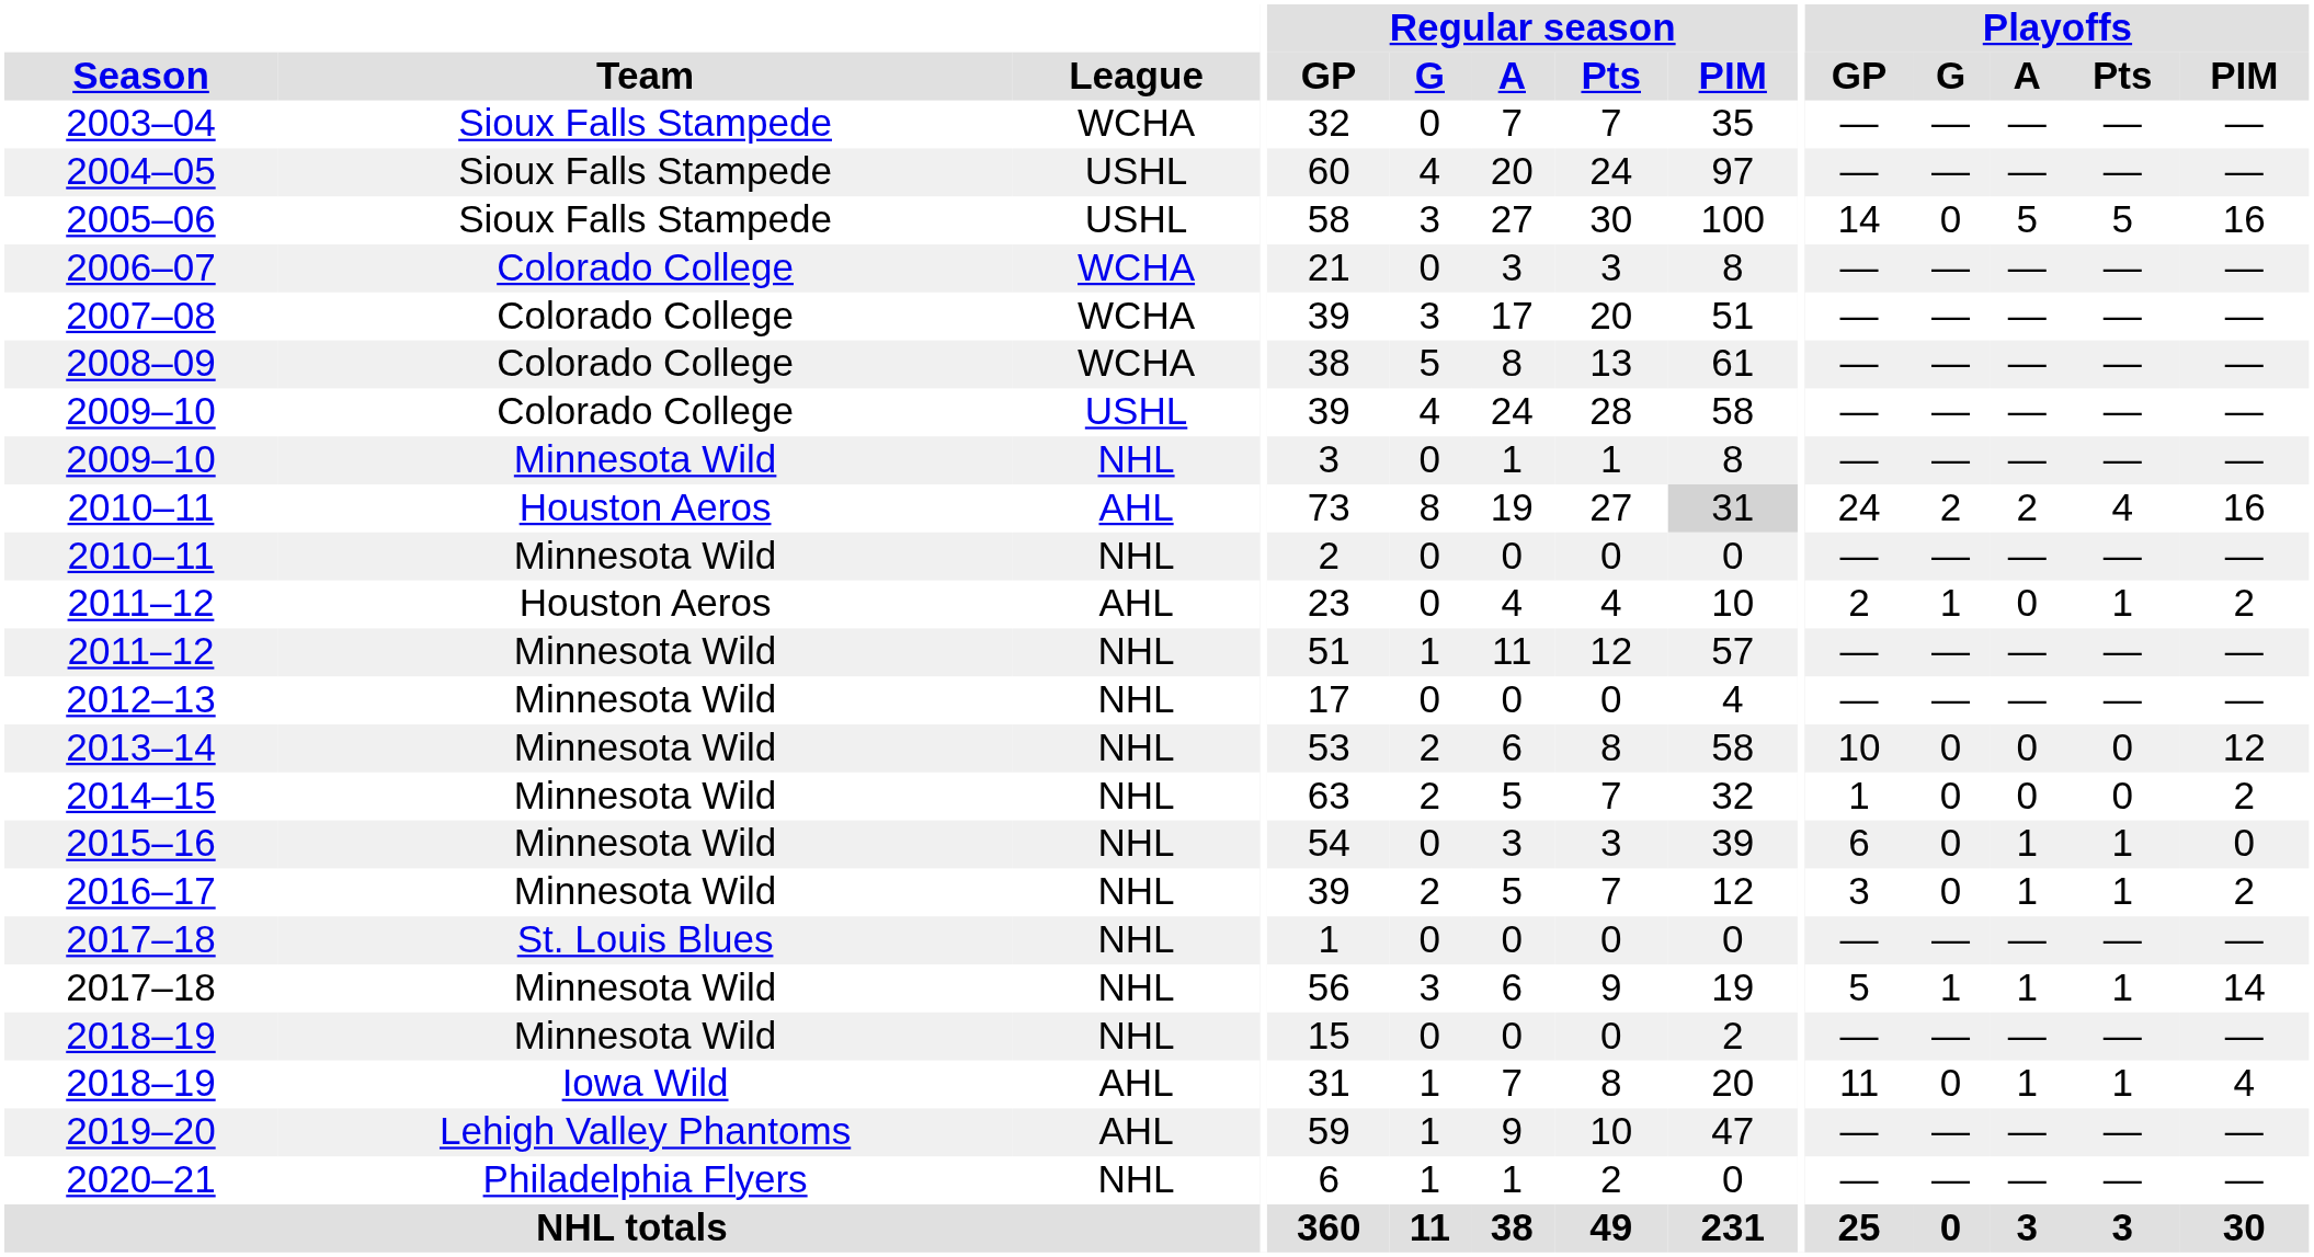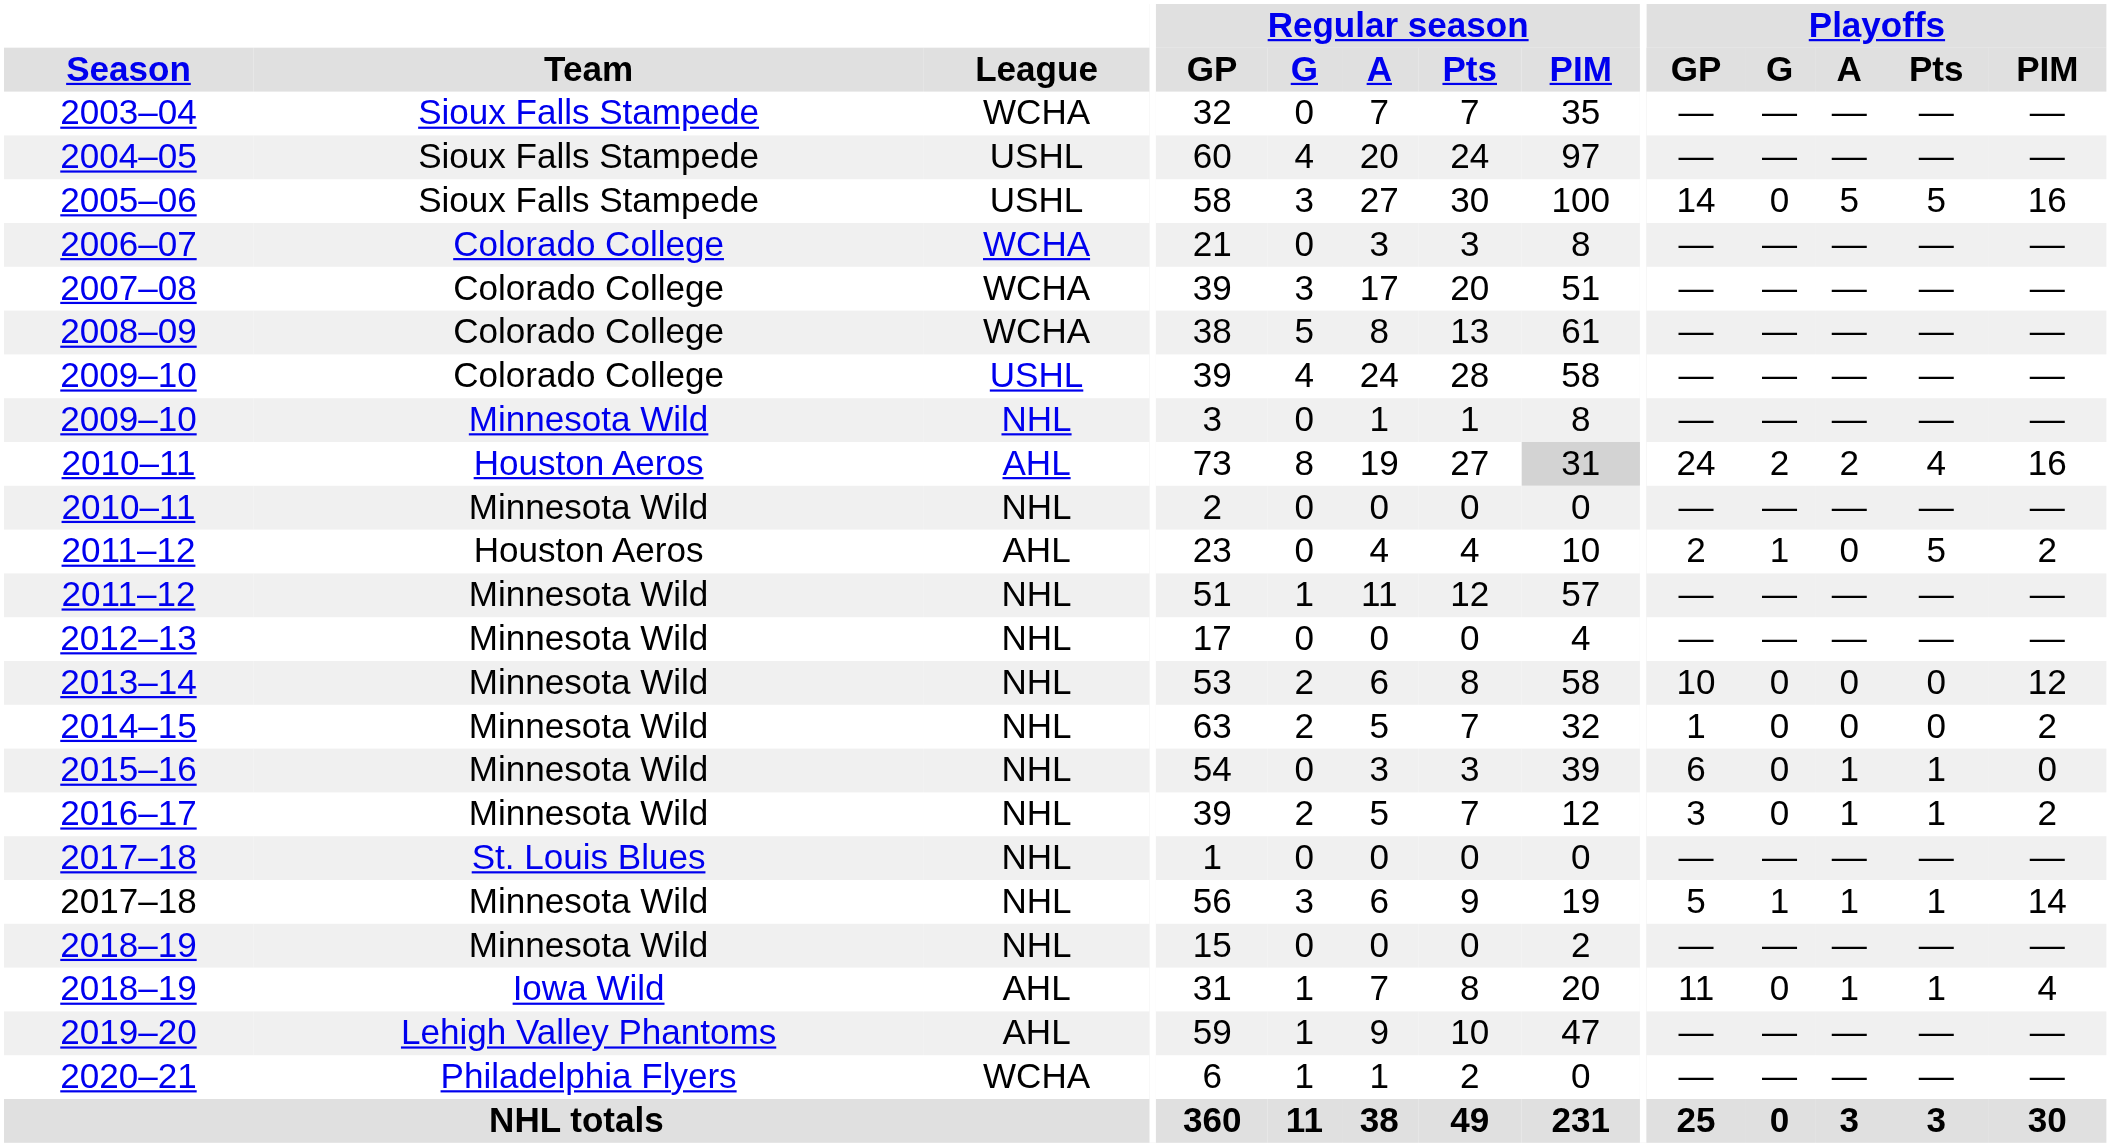 <table border="0" cellpadding="1" cellspacing="0" style="text-align:center; width:60em">
 <tr bgcolor="#e0e0e0">
 <th colspan="3" bgcolor="#ffffff"></th>
 <th rowspan="100" bgcolor="#ffffff"></th>
 <th colspan="5"><a href='#'>Regular season</a></th>
 <th rowspan="100" bgcolor="#ffffff"></th>
 <th colspan="5"><a href='#'>Playoffs</a></th>
 </tr>
 <tr bgcolor="#e0e0e0">
 <th><a href='#'>Season</a></th>
 <th>Team</th>
 <th>League</th>
 <th>GP</th>
 <th><a href='#'>G</a></th>
 <th><a href='#'>A</a></th>
 <th><a href='#'>Pts</a></th>
 <th><a href='#'>PIM</a></th>
 <th>GP</th>
 <th>G</th>
 <th>A</th>
 <th>Pts</th>
 <th>PIM</th>
 </tr>
 <tr ALIGN="center">
 <td><a href='#'>2003–04</a></td>
 <td><a href='#'>Sioux Falls Stampede</a></td>
 <td>WCHA</td>
 <td>32</td>
 <td>0</td>
 <td>7</td>
 <td>7</td>
 <td>35</td>
 <td>—</td>
 <td>—</td>
 <td>—</td>
 <td>—</td>
 <td>—</td>
 </tr>
 <tr ALIGN="center"  bgcolor="#f0f0f0">
 <td><a href='#'>2004–05</a></td>
 <td>Sioux Falls Stampede</td>
 <td>USHL</td>
 <td>60</td>
 <td>4</td>
 <td>20</td>
 <td>24</td>
 <td>97</td>
 <td>—</td>
 <td>—</td>
 <td>—</td>
 <td>—</td>
 <td>—</td>
 </tr>
 <tr ALIGN="center">
 <td><a href='#'>2005–06</a></td>
 <td>Sioux Falls Stampede</td>
 <td>USHL</td>
 <td>58</td>
 <td>3</td>
 <td>27</td>
 <td>30</td>
 <td>100</td>
 <td>14</td>
 <td>0</td>
 <td>5</td>
 <td>5</td>
 <td>16</td>
 </tr>
 <tr ALIGN="center" bgcolor="#f0f0f0">
 <td><a href='#'>2006–07</a></td>
 <td><a href='#'>Colorado College</a></td>
 <td><a href='#'>WCHA</a></td>
 <td>21</td>
 <td>0</td>
 <td>3</td>
 <td>3</td>
 <td>8</td>
 <td>—</td>
 <td>—</td>
 <td>—</td>
 <td>—</td>
 <td>—</td>
 </tr>
 <tr ALIGN="center">
 <td><a href='#'>2007–08</a></td>
 <td>Colorado College</td>
 <td>WCHA</td>
 <td>39</td>
 <td>3</td>
 <td>17</td>
 <td>20</td>
 <td>51</td>
 <td>—</td>
 <td>—</td>
 <td>—</td>
 <td>—</td>
 <td>—</td>
 </tr>
 <tr ALIGN="center" bgcolor="#f0f0f0">
 <td><a href='#'>2008–09</a></td>
 <td>Colorado College</td>
 <td>WCHA</td>
 <td>38</td>
 <td>5</td>
 <td>8</td>
 <td>13</td>
 <td>61</td>
 <td>—</td>
 <td>—</td>
 <td>—</td>
 <td>—</td>
 <td>—</td>
 </tr>
 <tr ALIGN="center">
 <td><a href='#'>2009–10</a></td>
 <td>Colorado College</td>
 <td><a href='#'>USHL</a></td>
 <td>39</td>
 <td>4</td>
 <td>24</td>
 <td>28</td>
 <td>58</td>
 <td>—</td>
 <td>—</td>
 <td>—</td>
 <td>—</td>
 <td>—</td>
 </tr>
 <tr ALIGN="center" bgcolor="#f0f0f0">
 <td><a href='#'>2009–10</a></td>
 <td><a href='#'>Minnesota Wild</a></td>
 <td><a href='#'>NHL</a></td>
 <td>3</td>
 <td>0</td>
 <td>1</td>
 <td>1</td>
 <td>8</td>
 <td>—</td>
 <td>—</td>
 <td>—</td>
 <td>—</td>
 <td>—</td>
 </tr>
 <tr ALIGN="center">
 <td><a href='#'>2010–11</a></td>
 <td><a href='#'>Houston Aeros</a></td>
 <td><a href='#'>AHL</a></td>
 <td>73</td>
 <td>8</td>
 <td>19</td>
 <td>27</td>
 <td style="background: lightgrey;">31</td>
 <td>24</td>
 <td>2</td>
 <td>2</td>
 <td>4</td>
 <td>16</td>
 </tr>
 <tr ALIGN="center" bgcolor="#f0f0f0">
 <td><a href='#'>2010–11</a></td>
 <td>Minnesota Wild</td>
 <td>NHL</td>
 <td>2</td>
 <td>0</td>
 <td>0</td>
 <td>0</td>
 <td>0</td>
 <td>—</td>
 <td>—</td>
 <td>—</td>
 <td>—</td>
 <td>—</td>
 </tr>
 <tr ALIGN="center">
 <td><a href='#'>2011–12</a></td>
 <td>Houston Aeros</td>
 <td>AHL</td>
 <td>23</td>
 <td>0</td>
 <td>4</td>
 <td>4</td>
 <td>10</td>
 <td>2</td>
 <td>1</td>
 <td>0</td>
-<td>1</td>
+<td>5</td>
 <td>2</td>
 </tr>
 <tr ALIGN="center" bgcolor="#f0f0f0">
 <td><a href='#'>2011–12</a></td>
 <td>Minnesota Wild</td>
 <td>NHL</td>
 <td>51</td>
 <td>1</td>
 <td>11</td>
 <td>12</td>
 <td>57</td>
 <td>—</td>
 <td>—</td>
 <td>—</td>
 <td>—</td>
 <td>—</td>
 </tr>
 <tr ALIGN="center">
 <td><a href='#'>2012–13</a></td>
 <td>Minnesota Wild</td>
 <td>NHL</td>
 <td>17</td>
 <td>0</td>
 <td>0</td>
 <td>0</td>
 <td>4</td>
 <td>—</td>
 <td>—</td>
 <td>—</td>
 <td>—</td>
 <td>—</td>
 </tr>
 <tr ALIGN="center" bgcolor="#f0f0f0">
 <td><a href='#'>2013–14</a></td>
 <td>Minnesota Wild</td>
 <td>NHL</td>
 <td>53</td>
 <td>2</td>
 <td>6</td>
 <td>8</td>
 <td>58</td>
 <td>10</td>
 <td>0</td>
 <td>0</td>
 <td>0</td>
 <td>12</td>
 </tr>
 <tr ALIGN="center">
 <td><a href='#'>2014–15</a></td>
 <td>Minnesota Wild</td>
 <td>NHL</td>
 <td>63</td>
 <td>2</td>
 <td>5</td>
 <td>7</td>
 <td>32</td>
 <td>1</td>
 <td>0</td>
 <td>0</td>
 <td>0</td>
 <td>2</td>
 </tr>
 <tr bgcolor="#f0f0f0">
 <td><a href='#'>2015–16</a></td>
 <td>Minnesota Wild</td>
 <td>NHL</td>
 <td>54</td>
 <td>0</td>
 <td>3</td>
 <td>3</td>
 <td>39</td>
 <td>6</td>
 <td>0</td>
 <td>1</td>
 <td>1</td>
 <td>0</td>
 </tr>
 <tr ALIGN="center">
 <td><a href='#'>2016–17</a></td>
 <td>Minnesota Wild</td>
 <td>NHL</td>
 <td>39</td>
 <td>2</td>
 <td>5</td>
 <td>7</td>
 <td>12</td>
 <td>3</td>
 <td>0</td>
 <td>1</td>
 <td>1</td>
 <td>2</td>
 </tr>
 <tr ALIGN="center"  bgcolor="#f0f0f0">
 <td><a href='#'>2017–18</a></td>
 <td><a href='#'>St. Louis Blues</a></td>
 <td>NHL</td>
 <td>1</td>
 <td>0</td>
 <td>0</td>
 <td>0</td>
 <td>0</td>
 <td>—</td>
 <td>—</td>
 <td>—</td>
 <td>—</td>
 <td>—</td>
 </tr>
 <tr ALIGN="center">
 <td>2017–18</td>
 <td>Minnesota Wild</td>
 <td>NHL</td>
 <td>56</td>
 <td>3</td>
 <td>6</td>
 <td>9</td>
 <td>19</td>
 <td>5</td>
 <td>1</td>
 <td>1</td>
 <td>1</td>
 <td>14</td>
 </tr>
 <tr ALIGN="center"  bgcolor="#f0f0f0">
 <td><a href='#'>2018–19</a></td>
 <td>Minnesota Wild</td>
 <td>NHL</td>
 <td>15</td>
 <td>0</td>
 <td>0</td>
 <td>0</td>
 <td>2</td>
 <td>—</td>
 <td>—</td>
 <td>—</td>
 <td>—</td>
 <td>—</td>
 </tr>
 <tr ALIGN="center">
 <td><a href='#'>2018–19</a></td>
 <td><a href='#'>Iowa Wild</a></td>
 <td>AHL</td>
 <td>31</td>
 <td>1</td>
 <td>7</td>
 <td>8</td>
 <td>20</td>
 <td>11</td>
 <td>0</td>
 <td>1</td>
 <td>1</td>
 <td>4</td>
 </tr>
 <tr ALIGN="center"  bgcolor="#f0f0f0">
 <td><a href='#'>2019–20</a></td>
 <td><a href='#'>Lehigh Valley Phantoms</a></td>
 <td>AHL</td>
 <td>59</td>
 <td>1</td>
 <td>9</td>
 <td>10</td>
 <td>47</td>
 <td>—</td>
 <td>—</td>
 <td>—</td>
 <td>—</td>
 <td>—</td>
 </tr>
 <tr ALIGN="center">
 <td><a href='#'>2020–21</a></td>
 <td><a href='#'>Philadelphia Flyers</a></td>
-<td>NHL</td>
+<td>WCHA</td>
 <td>6</td>
 <td>1</td>
 <td>1</td>
 <td>2</td>
 <td>0</td>
 <td>—</td>
 <td>—</td>
 <td>—</td>
 <td>—</td>
 <td>—</td>
 </tr>
 <tr bgcolor="#e0e0e0">
 <th colspan="3">NHL totals</th>
 <th>360</th>
 <th>11</th>
 <th>38</th>
 <th>49</th>
 <th>231</th>
 <th>25</th>
 <th>0</th>
 <th>3</th>
 <th>3</th>
 <th>30</th>
 </tr>
 </table>
